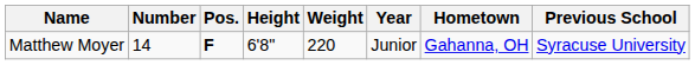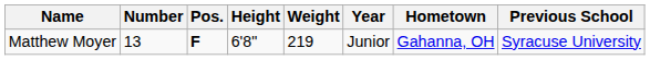 <table class="wikitable sortable" border="1">
 <tr>
 <th>Name</th>
 <th>Number</th>
 <th>Pos.</th>
 <th>Height</th>
 <th>Weight</th>
 <th>Year</th>
 <th>Hometown</th>
 <th class="unsortable">Previous School</th>
 </tr>
 <tr>
 <td>Matthew Moyer</td>
-<td>14</td>
+<td>13</td>
 <td><strong>F</strong></td>
 <td>6'8"</td>
-<td>220</td>
+<td>219</td>
 <td>Junior</td>
 <td><a href='#'>Gahanna, OH</a></td>
 <td><a href='#'>Syracuse University</a></td>
 </tr>
 </table>
